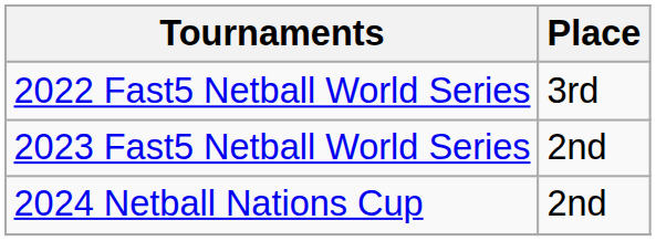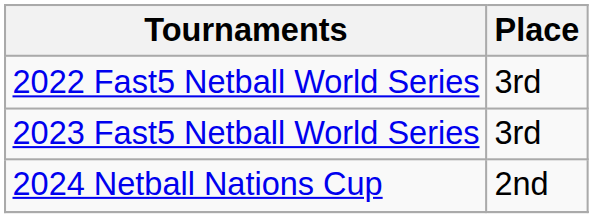 <table class="wikitable collapsible">
 <tr>
 <th>Tournaments</th>
 <th>Place</th>
 </tr>
 <tr>
 <td><a href='#'>2022 Fast5 Netball World Series</a></td>
 <td>3rd</td>
 </tr>
 <tr>
 <td><a href='#'>2023 Fast5 Netball World Series</a></td>
-<td>2nd</td>
+<td>3rd</td>
 </tr>
 <tr>
 <td><a href='#'>2024 Netball Nations Cup</a></td>
 <td>2nd</td>
 </tr>
 <tr>
 </tr>
 </table>
